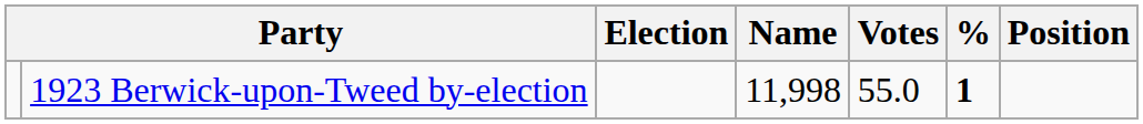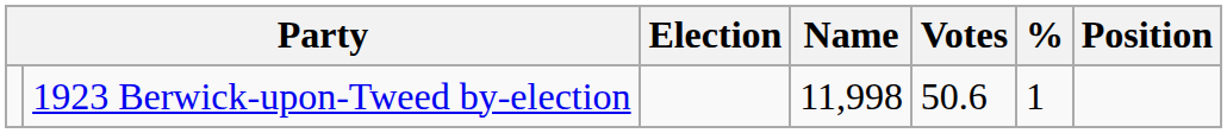 <table class="wikitable sortable">
 <tr>
 <th colspan=2>Party</th>
 <th>Election</th>
 <th>Name</th>
 <th>Votes</th>
 <th>%</th>
 <th>Position</th>
 </tr>
 <tr>
 <td></td>
 <td><a href='#'>1923 Berwick-upon-Tweed by-election</a></td>
 <td></td>
 <td>11,998</td>
-<td>55.0</td>
-<td><strong>1</strong></td>
+<td>50.6</td>
+<td>1</td>
 </tr>
 </table>
